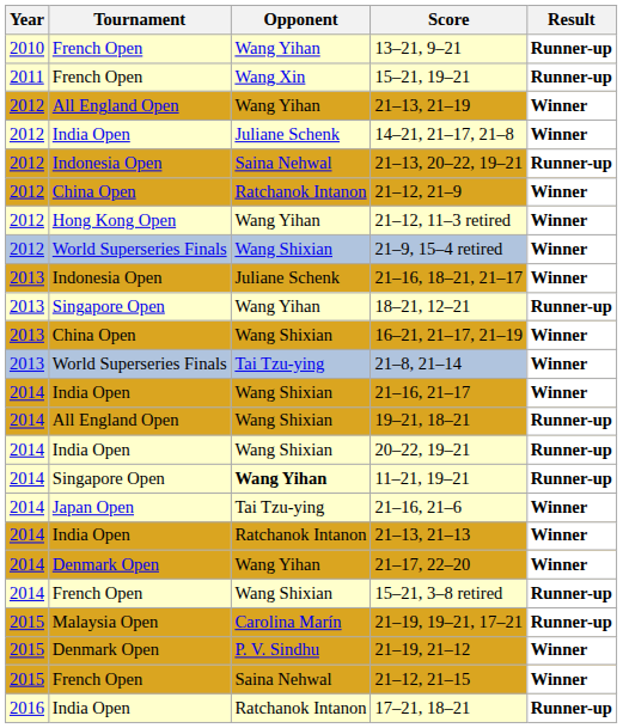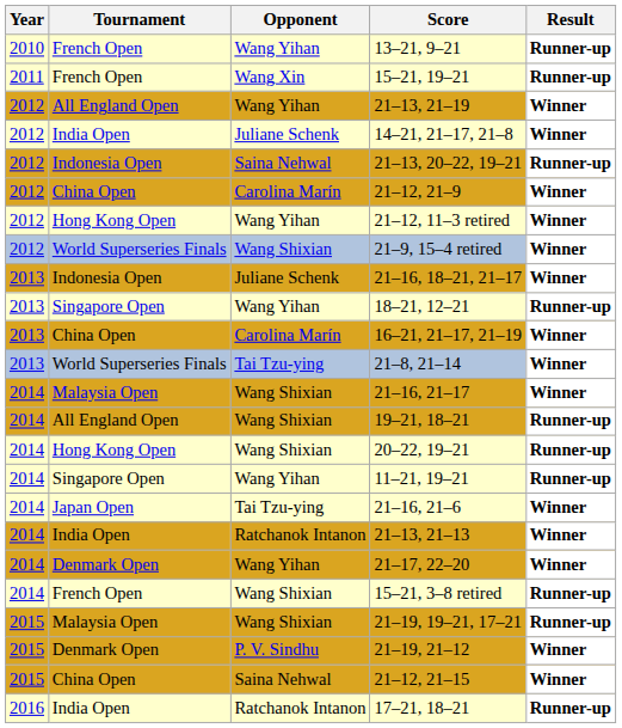 <table class="sortable wikitable" style="font-size: 90%">
 <tr>
 <th>Year</th>
 <th>Tournament</th>
 <th>Opponent</th>
 <th>Score</th>
 <th>Result</th>
 </tr>
 <tr style="background:#FFFFCC">
 <td align="center"><a href='#'>2010</a></td>
 <td align="left"><a href='#'>French Open</a></td>
 <td align="left"> <a href='#'>Wang Yihan</a></td>
 <td align="left">13–21, 9–21</td>
 <td style="text-align:left; background:white"> <strong>Runner-up</strong></td>
 </tr>
 <tr style="background:#FFFFCC">
 <td align="center"><a href='#'>2011</a></td>
 <td align="left">French Open</td>
 <td align="left"> <a href='#'>Wang Xin</a></td>
 <td align="left">15–21, 19–21</td>
 <td style="text-align:left; background:white"> <strong>Runner-up</strong></td>
 </tr>
 <tr style="background:#DAA520">
 <td align="center"><a href='#'>2012</a></td>
 <td align="left"><a href='#'>All England Open</a></td>
 <td align="left"> Wang Yihan</td>
 <td align="left">21–13, 21–19</td>
 <td style="text-align:left; background:white"> <strong>Winner</strong></td>
 </tr>
 <tr style="background:#FFFFCC">
 <td align="center"><a href='#'>2012</a></td>
 <td align="left"><a href='#'>India Open</a></td>
 <td align="left"> <a href='#'>Juliane Schenk</a></td>
 <td align="left">14–21, 21–17, 21–8</td>
 <td style="text-align:left; background:white"> <strong>Winner</strong></td>
 </tr>
 <tr style="background:#DAA520">
 <td align="center"><a href='#'>2012</a></td>
 <td align="left"><a href='#'>Indonesia Open</a></td>
 <td align="left"> <a href='#'>Saina Nehwal</a></td>
 <td align="left">21–13, 20–22, 19–21</td>
 <td style="text-align:left; background:white"> <strong>Runner-up</strong></td>
 </tr>
 <tr style="background:#DAA520">
 <td align="center"><a href='#'>2012</a></td>
 <td align="left"><a href='#'>China Open</a></td>
-<td align="left"> <a href='#'>Ratchanok Intanon</a></td>
+<td align="left"> <a href='#'>Carolina Marín</a></td>
 <td align="left">21–12, 21–9</td>
 <td style="text-align:left; background:white"> <strong>Winner</strong></td>
 </tr>
 <tr style="background:#FFFFCC">
 <td align="center"><a href='#'>2012</a></td>
 <td align="left"><a href='#'>Hong Kong Open</a></td>
 <td align="left"> Wang Yihan</td>
 <td align="left">21–12, 11–3 retired</td>
 <td style="text-align:left; background:white"> <strong>Winner</strong></td>
 </tr>
 <tr style="background:#B0C4DE">
 <td align="center"><a href='#'>2012</a></td>
 <td align="left"><a href='#'>World Superseries Finals</a></td>
 <td align="left"> <a href='#'>Wang Shixian</a></td>
 <td align="left">21–9, 15–4 retired</td>
 <td style="text-align:left; background:white"> <strong>Winner</strong></td>
 </tr>
 <tr style="background:#DAA520">
 <td align="center"><a href='#'>2013</a></td>
 <td align="left">Indonesia Open</td>
 <td align="left"> Juliane Schenk</td>
 <td align="left">21–16, 18–21, 21–17</td>
 <td style="text-align:left; background:white"> <strong>Winner</strong></td>
 </tr>
 <tr style="background:#FFFFCC">
 <td align="center"><a href='#'>2013</a></td>
 <td align="left"><a href='#'>Singapore Open</a></td>
 <td align="left"> Wang Yihan</td>
 <td align="left">18–21, 12–21</td>
 <td style="text-align:left; background:white"> <strong>Runner-up</strong></td>
 </tr>
 <tr style="background:#DAA520">
 <td align="center"><a href='#'>2013</a></td>
 <td align="left">China Open</td>
-<td align="left"> Wang Shixian</td>
+<td align="left"> <a href='#'>Carolina Marín</a></td>
 <td align="left">16–21, 21–17, 21–19</td>
 <td style="text-align:left; background:white"> <strong>Winner</strong></td>
 </tr>
 <tr style="background:#B0C4DE">
 <td align="center"><a href='#'>2013</a></td>
 <td align="left">World Superseries Finals</td>
 <td align="left"> <a href='#'>Tai Tzu-ying</a></td>
 <td align="left">21–8, 21–14</td>
 <td style="text-align:left; background:white"> <strong>Winner</strong></td>
 </tr>
 <tr style="background:#DAA520">
 <td align="center"><a href='#'>2014</a></td>
-<td align="left">India Open</td>
+<td align="left"><a href='#'>Malaysia Open</a></td>
 <td align="left"> Wang Shixian</td>
 <td align="left">21–16, 21–17</td>
 <td style="text-align:left; background:white"> <strong>Winner</strong></td>
 </tr>
 <tr style="background:#DAA520">
 <td align="center"><a href='#'>2014</a></td>
 <td align="left">All England Open</td>
 <td align="left"> Wang Shixian</td>
 <td align="left">19–21, 18–21</td>
 <td style="text-align:left; background:white"> <strong>Runner-up</strong></td>
 </tr>
 <tr style="background:#FFFFCC">
 <td align="center"><a href='#'>2014</a></td>
-<td align="left">India Open</td>
+<td align="left"><a href='#'>Hong Kong Open</a></td>
 <td align="left"> Wang Shixian</td>
 <td align="left">20–22, 19–21</td>
 <td style="text-align:left; background:white"> <strong>Runner-up</strong></td>
 </tr>
 <tr style="background:#FFFFCC">
 <td align="center"><a href='#'>2014</a></td>
 <td align="left">Singapore Open</td>
-<td align="left"><strong> Wang Yihan</strong></td>
+<td align="left"> Wang Yihan</td>
 <td align="left">11–21, 19–21</td>
 <td style="text-align:left; background:white"> <strong>Runner-up</strong></td>
 </tr>
 <tr style="background:#FFFFCC">
 <td align="center"><a href='#'>2014</a></td>
 <td align="left"><a href='#'>Japan Open</a></td>
 <td align="left"> Tai Tzu-ying</td>
 <td align="left">21–16, 21–6</td>
 <td style="text-align:left; background:white"> <strong>Winner</strong></td>
 </tr>
 <tr style="background:#DAA520">
 <td align="center"><a href='#'>2014</a></td>
 <td align="left">India Open</td>
 <td align="left"> Ratchanok Intanon</td>
 <td align="left">21–13, 21–13</td>
 <td style="text-align:left; background:white"> <strong>Winner</strong></td>
 </tr>
 <tr style="background:#DAA520">
 <td align="center"><a href='#'>2014</a></td>
 <td align="left"><a href='#'>Denmark Open</a></td>
 <td align="left"> Wang Yihan</td>
 <td align="left">21–17, 22–20</td>
 <td style="text-align:left; background:white"> <strong>Winner</strong></td>
 </tr>
 <tr style="background:#FFFFCC">
 <td align="center"><a href='#'>2014</a></td>
 <td align="left">French Open</td>
 <td align="left"> Wang Shixian</td>
 <td align="left">15–21, 3–8 retired</td>
 <td style="text-align:left; background:white"> <strong>Runner-up</strong></td>
 </tr>
 <tr style="background:#DAA520">
 <td align="center"><a href='#'>2015</a></td>
 <td align="left">Malaysia Open</td>
-<td align="left"> <a href='#'>Carolina Marín</a></td>
+<td align="left"> Wang Shixian</td>
 <td align="left">21–19, 19–21, 17–21</td>
 <td style="text-align:left; background:white"> <strong>Runner-up</strong></td>
 </tr>
 <tr style="background:#DAA520">
 <td align="center"><a href='#'>2015</a></td>
 <td align="left">Denmark Open</td>
 <td align="left"> <a href='#'>P. V. Sindhu</a></td>
 <td align="left">21–19, 21–12</td>
 <td style="text-align:left; background:white"> <strong>Winner</strong></td>
 </tr>
 <tr style="background:#DAA520">
 <td align="center"><a href='#'>2015</a></td>
-<td align="left">French Open</td>
+<td align="left">China Open</td>
 <td align="left"> Saina Nehwal</td>
 <td align="left">21–12, 21–15</td>
 <td style="text-align:left; background:white"> <strong>Winner</strong></td>
 </tr>
 <tr style="background:#FFFFCC">
 <td align="center"><a href='#'>2016</a></td>
 <td align="left">India Open</td>
 <td align="left"> Ratchanok Intanon</td>
 <td align="left">17–21, 18–21</td>
 <td style="text-align:left; background:white"> <strong>Runner-up</strong></td>
 </tr>
 </table>
